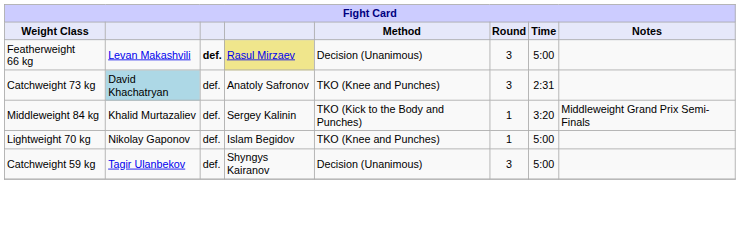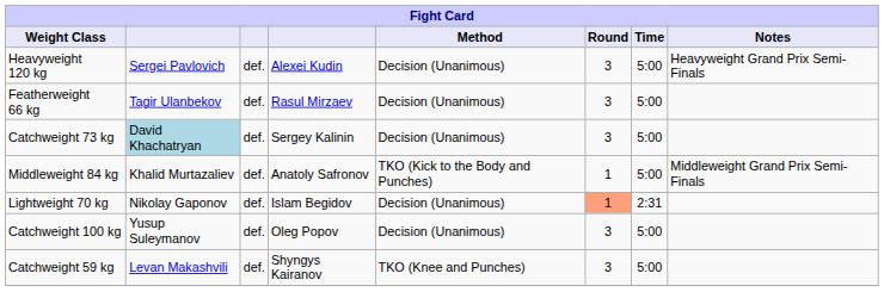 <table class="wikitable" style="font-size: 80%;">
 <tr>
 <th colspan="8" style="background-color: #ccf; color: #000080; text-align: center;"><strong>Fight Card</strong></th>
 </tr>
 <tr>
 <th colspan="1" style="background-color: #E6E8FA; color: #000000; text-align: center;">Weight Class</th>
 <th colspan="1" style="background-color: #E6E8FA; color: #000000; text-align: center;"></th>
 <th colspan="1" style="background-color: #E6E8FA; color: #000000; text-align: center;"></th>
 <th colspan="1" style="background-color: #E6E8FA; color: #000000; text-align: center;"></th>
 <th colspan="1" style="background-color: #E6E8FA; color: #000000; text-align: center;">Method</th>
 <th colspan="1" style="background-color: #E6E8FA; color: #000000; text-align: center;">Round</th>
 <th colspan="1" style="background-color: #E6E8FA; color: #000000; text-align: center;">Time</th>
 <th colspan="1" style="background-color: #E6E8FA; color: #000000; text-align: center;">Notes</th>
 </tr>
 <tr>
+<td>Heavyweight 120 kg</td>
+<td> <a href='#'>Sergei Pavlovich</a></td>
+<td>def.</td>
+<td> <a href='#'>Alexei Kudin</a></td>
+<td>Decision (Unanimous)</td>
+<td align=center>3</td>
+<td align=center>5:00</td>
+<td>Heavyweight Grand Prix Semi-Finals</td>
+</tr>
+<tr>
 <td>Featherweight 66 kg</td>
-<td> <a href='#'>Levan Makashvili</a></td>
-<td><strong>def.</strong></td>
-<td style="background: khaki;"> <a href='#'>Rasul Mirzaev</a></td>
+<td> <a href='#'>Tagir Ulanbekov</a></td>
+<td>def.</td>
+<td> <a href='#'>Rasul Mirzaev</a></td>
 <td>Decision (Unanimous)</td>
 <td align=center>3</td>
 <td align=center>5:00</td>
 <td></td>
 </tr>
 <tr>
 <td>Catchweight 73 kg</td>
 <td style="background: lightblue;"> David Khachatryan</td>
 <td>def.</td>
-<td> Anatoly Safronov</td>
-<td>TKO (Knee and Punches)</td>
+<td> Sergey Kalinin</td>
+<td>Decision (Unanimous)</td>
 <td align=center>3</td>
-<td align=center>2:31</td>
+<td align=center>5:00</td>
 <td></td>
 </tr>
 <tr>
 <td>Middleweight 84 kg</td>
 <td> Khalid Murtazaliev</td>
 <td>def.</td>
-<td> Sergey Kalinin</td>
+<td> Anatoly Safronov</td>
 <td>TKO (Kick to the Body and Punches)</td>
 <td align=center>1</td>
-<td align=center>3:20</td>
+<td align=center>5:00</td>
 <td>Middleweight Grand Prix Semi-Finals</td>
 </tr>
 <tr>
 <td>Lightweight 70 kg</td>
 <td> Nikolay Gaponov</td>
 <td>def.</td>
 <td> Islam Begidov</td>
-<td>TKO (Knee and Punches)</td>
-<td align=center>1</td>
+<td>Decision (Unanimous)</td>
+<td align=center style="background: lightsalmon;">1</td>
+<td align=center>2:31</td>
+<td></td>
+</tr>
+<tr>
+<td>Catchweight 100 kg</td>
+<td> Yusup Suleymanov</td>
+<td>def.</td>
+<td> Oleg Popov</td>
+<td>Decision (Unanimous)</td>
+<td align=center>3</td>
 <td align=center>5:00</td>
 <td></td>
 </tr>
 <tr>
 <td>Catchweight 59 kg</td>
-<td> <a href='#'>Tagir Ulanbekov</a></td>
+<td> <a href='#'>Levan Makashvili</a></td>
 <td>def.</td>
 <td> Shyngys Kairanov</td>
-<td>Decision (Unanimous)</td>
+<td>TKO (Knee and Punches)</td>
 <td align=center>3</td>
 <td align=center>5:00</td>
 <td></td>
 </tr>
 <tr>
 </tr>
 </table>
